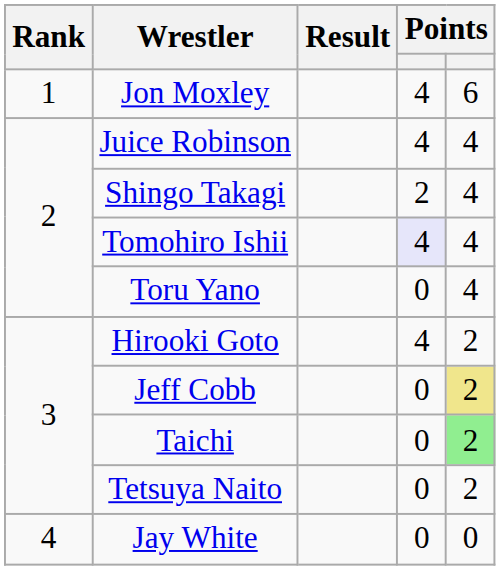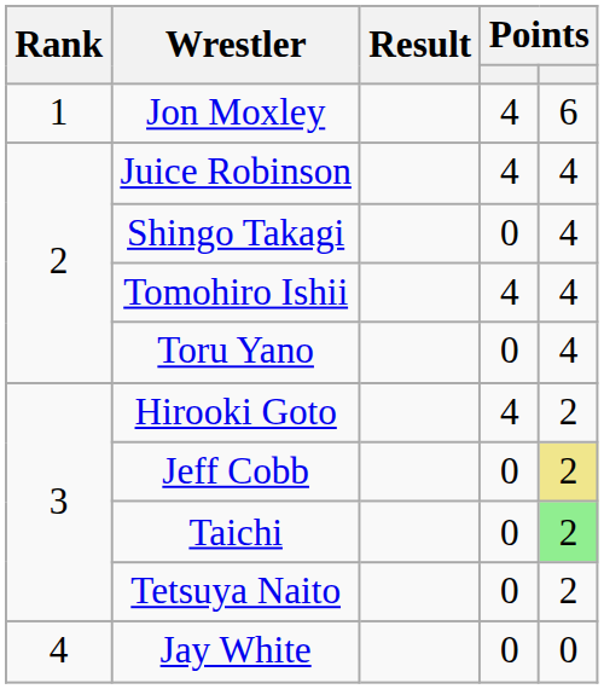 <table class="wikitable mw-collapsible mw-collapsed" plainrowheaders sortable" style="text-align: center">
 <tr>
 <th scope="col" rowspan="2">Rank</th>
 <th scope="col" rowspan="2">Wrestler</th>
 <th scope="col" rowspan="2">Result</th>
 <th scope="col" colspan="2">Points</th>
 </tr>
 <tr>
 <th></th>
 <th></th>
 </tr>
 <tr>
 <td>1</td>
 <td><a href='#'>Jon Moxley</a></td>
 <td></td>
 <td>4</td>
 <td>6</td>
 </tr>
 <tr>
 <td rowspan="4">2</td>
 <td><a href='#'>Juice Robinson</a></td>
 <td></td>
 <td>4</td>
 <td>4</td>
 </tr>
 <tr>
 <td><a href='#'>Shingo Takagi</a></td>
 <td></td>
-<td>2</td>
+<td>0</td>
 <td>4</td>
 </tr>
 <tr>
 <td><a href='#'>Tomohiro Ishii</a></td>
 <td></td>
-<td style="background: lavender;">4</td>
+<td>4</td>
 <td>4</td>
 </tr>
 <tr>
 <td><a href='#'>Toru Yano</a></td>
 <td></td>
 <td>0</td>
 <td>4</td>
 </tr>
 <tr>
 <td rowspan="4">3</td>
 <td><a href='#'>Hirooki Goto</a></td>
 <td></td>
 <td>4</td>
 <td>2</td>
 </tr>
 <tr>
 <td><a href='#'>Jeff Cobb</a></td>
 <td></td>
 <td>0</td>
 <td style="background: khaki;">2</td>
 </tr>
 <tr>
 <td><a href='#'>Taichi</a></td>
 <td></td>
 <td>0</td>
 <td style="background: lightgreen;">2</td>
 </tr>
 <tr>
 <td><a href='#'>Tetsuya Naito</a></td>
 <td></td>
 <td>0</td>
 <td>2</td>
 </tr>
 <tr>
 <td>4</td>
 <td><a href='#'>Jay White</a></td>
 <td></td>
 <td>0</td>
 <td>0</td>
 </tr>
 </table>
